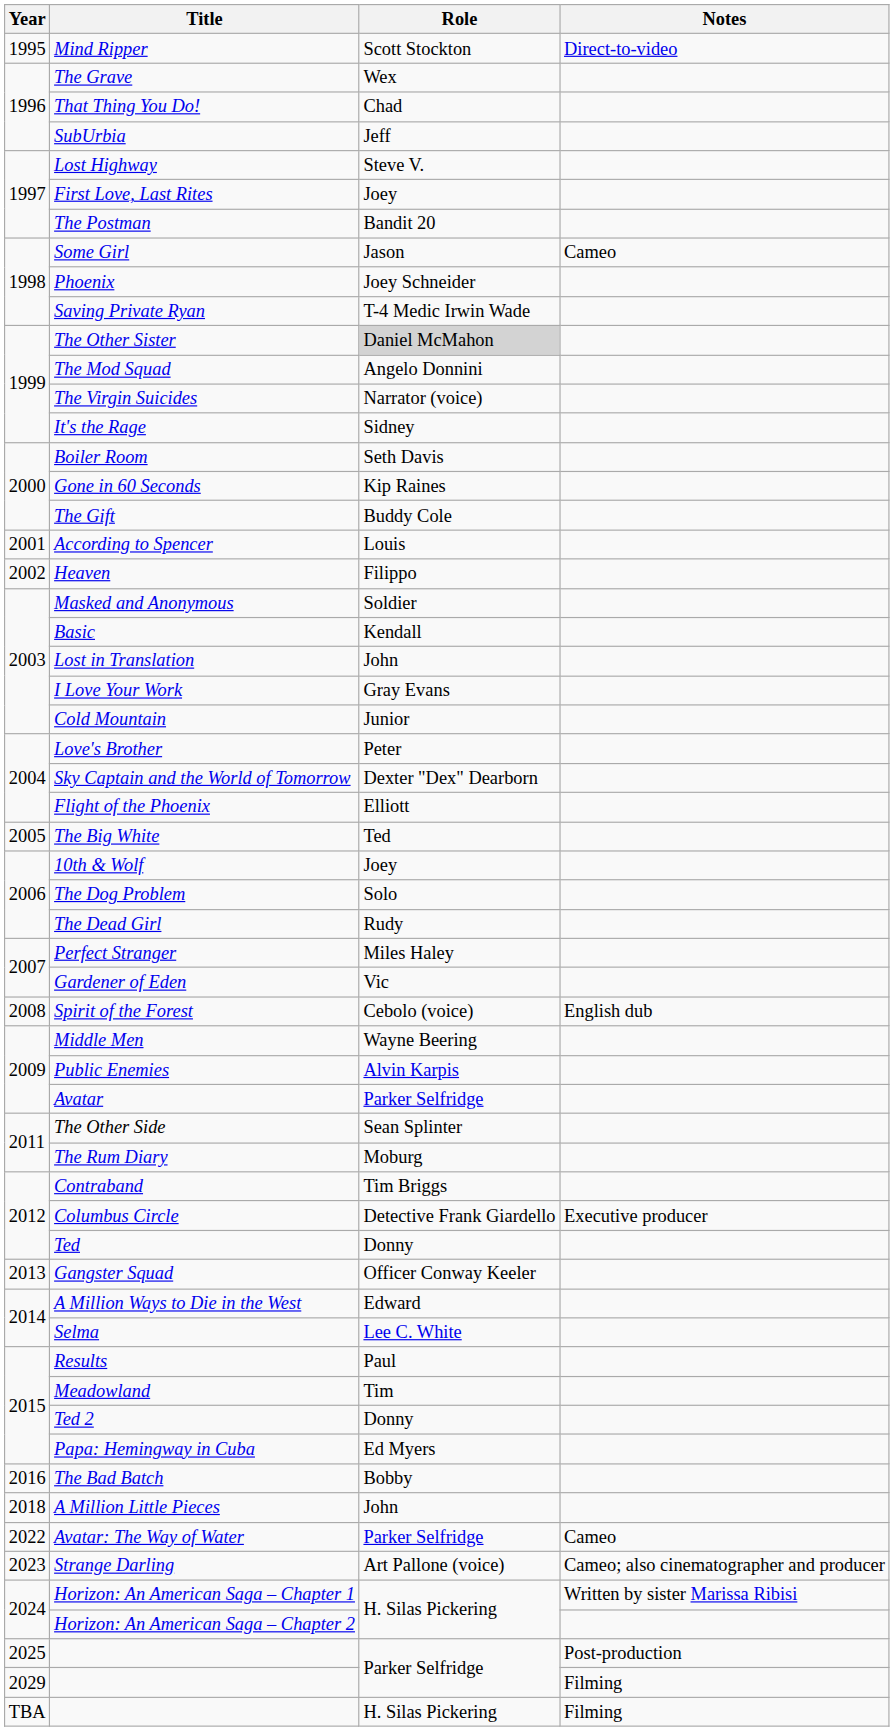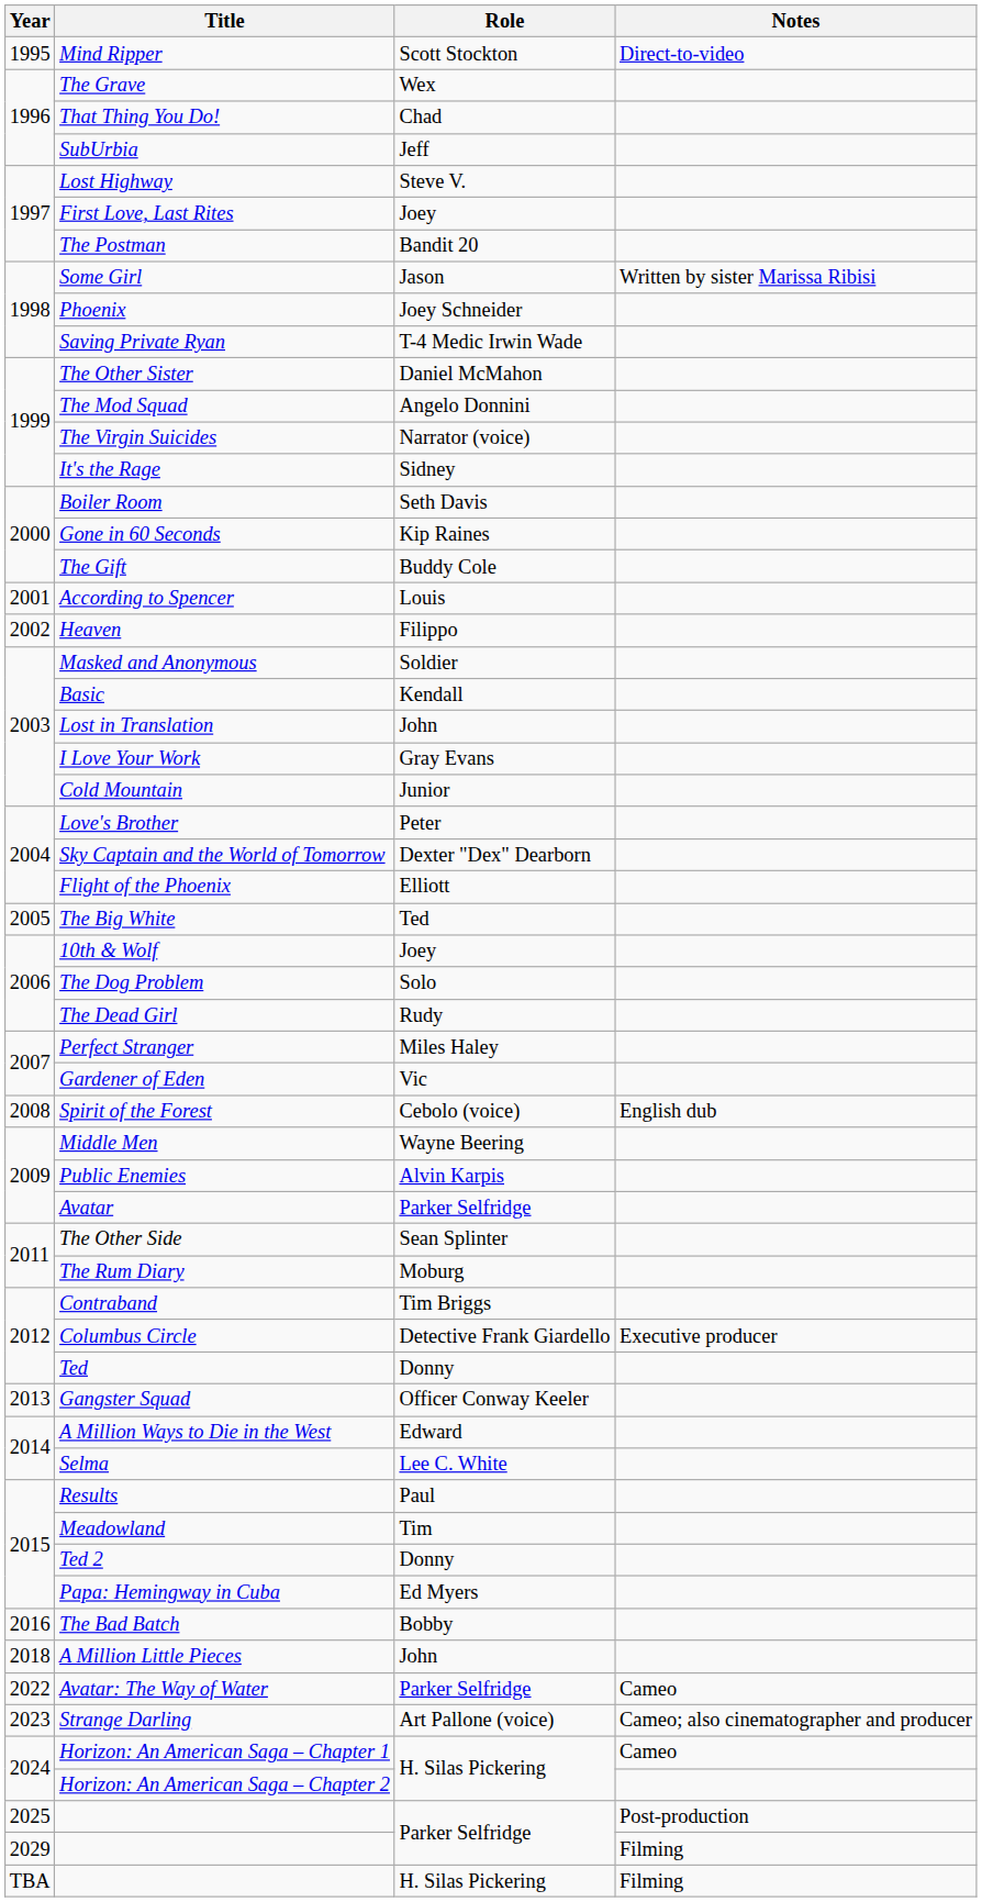 <table class="wikitable sortable">
 <tr>
 <th>Year</th>
 <th>Title</th>
 <th>Role</th>
 <th class="unsortable">Notes</th>
 </tr>
 <tr>
 <td>1995</td>
 <td><em><a href='#'>Mind Ripper</a></em></td>
 <td>Scott Stockton</td>
 <td><a href='#'>Direct-to-video</a></td>
 </tr>
 <tr>
 <td rowspan="3">1996</td>
 <td><em><a href='#'>The Grave</a></em></td>
 <td>Wex</td>
 <td></td>
 </tr>
 <tr>
 <td><em><a href='#'>That Thing You Do!</a></em></td>
 <td>Chad</td>
 <td></td>
 </tr>
 <tr>
 <td><em><a href='#'>SubUrbia</a></em></td>
 <td>Jeff</td>
 <td></td>
 </tr>
 <tr>
 <td rowspan="3">1997</td>
 <td><em><a href='#'>Lost Highway</a></em></td>
 <td>Steve V.</td>
 <td></td>
 </tr>
 <tr>
 <td><em><a href='#'>First Love, Last Rites</a></em></td>
 <td>Joey</td>
 <td></td>
 </tr>
 <tr>
 <td><em><a href='#'>The Postman</a></em></td>
 <td>Bandit 20</td>
 <td></td>
 </tr>
 <tr>
 <td rowspan="3">1998</td>
 <td><em><a href='#'>Some Girl</a></em></td>
 <td>Jason</td>
-<td>Cameo</td>
+<td>Written by sister <a href='#'>Marissa Ribisi</a></td>
 </tr>
 <tr>
 <td><em><a href='#'>Phoenix</a></em></td>
 <td>Joey Schneider</td>
 <td></td>
 </tr>
 <tr>
 <td><em><a href='#'>Saving Private Ryan</a></em></td>
 <td>T-4 Medic Irwin Wade</td>
 <td></td>
 </tr>
 <tr>
 <td rowspan="4">1999</td>
 <td><em><a href='#'>The Other Sister</a></em></td>
-<td style="background: lightgrey;">Daniel McMahon</td>
+<td>Daniel McMahon</td>
 <td></td>
 </tr>
 <tr>
 <td><em><a href='#'>The Mod Squad</a></em></td>
 <td>Angelo Donnini</td>
 <td></td>
 </tr>
 <tr>
 <td><em><a href='#'>The Virgin Suicides</a></em></td>
 <td>Narrator (voice)</td>
 <td></td>
 </tr>
 <tr>
 <td><em><a href='#'>It's the Rage</a></em></td>
 <td>Sidney</td>
 <td></td>
 </tr>
 <tr>
 <td rowspan="3">2000</td>
 <td><em><a href='#'>Boiler Room</a></em></td>
 <td>Seth Davis</td>
 <td></td>
 </tr>
 <tr>
 <td><em><a href='#'>Gone in 60 Seconds</a></em></td>
 <td>Kip Raines</td>
 <td></td>
 </tr>
 <tr>
 <td><em><a href='#'>The Gift</a></em></td>
 <td>Buddy Cole</td>
 <td></td>
 </tr>
 <tr>
 <td>2001</td>
 <td><em><a href='#'>According to Spencer</a></em></td>
 <td>Louis</td>
 <td></td>
 </tr>
 <tr>
 <td>2002</td>
 <td><em><a href='#'>Heaven</a></em></td>
 <td>Filippo</td>
 <td></td>
 </tr>
 <tr>
 <td rowspan="5">2003</td>
 <td><em><a href='#'>Masked and Anonymous</a></em></td>
 <td>Soldier</td>
 <td></td>
 </tr>
 <tr>
 <td><em><a href='#'>Basic</a></em></td>
 <td>Kendall</td>
 <td></td>
 </tr>
 <tr>
 <td><em><a href='#'>Lost in Translation</a></em></td>
 <td>John</td>
 <td></td>
 </tr>
 <tr>
 <td><em><a href='#'>I Love Your Work</a></em></td>
 <td>Gray Evans</td>
 <td></td>
 </tr>
 <tr>
 <td><em><a href='#'>Cold Mountain</a></em></td>
 <td>Junior</td>
 <td></td>
 </tr>
 <tr>
 <td rowspan="3">2004</td>
 <td><em><a href='#'>Love's Brother</a></em></td>
 <td>Peter</td>
 <td></td>
 </tr>
 <tr>
 <td><em><a href='#'>Sky Captain and the World of Tomorrow</a></em></td>
 <td>Dexter "Dex" Dearborn</td>
 <td></td>
 </tr>
 <tr>
 <td><em><a href='#'>Flight of the Phoenix</a></em></td>
 <td>Elliott</td>
 <td></td>
 </tr>
 <tr>
 <td>2005</td>
 <td><em><a href='#'>The Big White</a></em></td>
 <td>Ted</td>
 <td></td>
 </tr>
 <tr>
 <td rowspan="3">2006</td>
 <td><em><a href='#'>10th & Wolf</a></em></td>
 <td>Joey</td>
 <td></td>
 </tr>
 <tr>
 <td><em><a href='#'>The Dog Problem</a></em></td>
 <td>Solo</td>
 <td></td>
 </tr>
 <tr>
 <td><em><a href='#'>The Dead Girl</a></em></td>
 <td>Rudy</td>
 <td></td>
 </tr>
 <tr>
 <td rowspan="2">2007</td>
 <td><em><a href='#'>Perfect Stranger</a></em></td>
 <td>Miles Haley</td>
 <td></td>
 </tr>
 <tr>
 <td><em><a href='#'>Gardener of Eden</a></em></td>
 <td>Vic</td>
 <td></td>
 </tr>
 <tr>
 <td>2008</td>
 <td><em><a href='#'>Spirit of the Forest</a></em></td>
 <td>Cebolo (voice)</td>
 <td>English dub</td>
 </tr>
 <tr>
 <td rowspan="3">2009</td>
 <td><em><a href='#'>Middle Men</a></em></td>
 <td>Wayne Beering</td>
 <td></td>
 </tr>
 <tr>
 <td><em><a href='#'>Public Enemies</a></em></td>
 <td><a href='#'>Alvin Karpis</a></td>
 <td></td>
 </tr>
 <tr>
 <td><em><a href='#'>Avatar</a></em></td>
 <td><a href='#'>Parker Selfridge</a></td>
 <td></td>
 </tr>
 <tr>
 <td rowspan="2">2011</td>
 <td><em>The Other Side</em></td>
 <td>Sean Splinter</td>
 <td></td>
 </tr>
 <tr>
 <td><em><a href='#'>The Rum Diary</a></em></td>
 <td>Moburg</td>
 <td></td>
 </tr>
 <tr>
 <td rowspan="3">2012</td>
 <td><em><a href='#'>Contraband</a></em></td>
 <td>Tim Briggs</td>
 <td></td>
 </tr>
 <tr>
 <td><em><a href='#'>Columbus Circle</a></em></td>
 <td>Detective Frank Giardello</td>
 <td>Executive producer</td>
 </tr>
 <tr>
 <td><em><a href='#'>Ted</a></em></td>
 <td>Donny</td>
 <td></td>
 </tr>
 <tr>
 <td>2013</td>
 <td><em><a href='#'>Gangster Squad</a></em></td>
 <td>Officer Conway Keeler</td>
 <td></td>
 </tr>
 <tr>
 <td rowspan="2">2014</td>
 <td><em><a href='#'>A Million Ways to Die in the West</a></em></td>
 <td>Edward</td>
 <td></td>
 </tr>
 <tr>
 <td><em><a href='#'>Selma</a></em></td>
 <td><a href='#'>Lee C. White</a></td>
 <td></td>
 </tr>
 <tr>
 <td rowspan="4">2015</td>
 <td><em><a href='#'>Results</a></em></td>
 <td>Paul</td>
 <td></td>
 </tr>
 <tr>
 <td><em><a href='#'>Meadowland</a></em></td>
 <td>Tim</td>
 <td></td>
 </tr>
 <tr>
 <td><em><a href='#'>Ted 2</a></em></td>
 <td>Donny</td>
 <td></td>
 </tr>
 <tr>
 <td><em><a href='#'>Papa: Hemingway in Cuba</a></em></td>
 <td>Ed Myers</td>
 <td></td>
 </tr>
 <tr>
 <td>2016</td>
 <td><em><a href='#'>The Bad Batch</a></em></td>
 <td>Bobby</td>
 <td></td>
 </tr>
 <tr>
 <td>2018</td>
 <td><em><a href='#'>A Million Little Pieces</a></em></td>
 <td>John</td>
 <td></td>
 </tr>
 <tr>
 <td>2022</td>
 <td><em><a href='#'>Avatar: The Way of Water</a></em></td>
 <td><a href='#'>Parker Selfridge</a></td>
 <td>Cameo</td>
 </tr>
 <tr>
 <td>2023</td>
 <td><em><a href='#'>Strange Darling</a></em></td>
 <td>Art Pallone (voice)</td>
 <td>Cameo; also cinematographer and producer</td>
 </tr>
 <tr>
 <td rowspan="2">2024</td>
 <td><em><a href='#'>Horizon: An American Saga – Chapter 1</a></em></td>
 <td rowspan="2">H. Silas Pickering</td>
-<td>Written by sister <a href='#'>Marissa Ribisi</a></td>
+<td>Cameo</td>
 </tr>
 <tr>
 <td><em><a href='#'>Horizon: An American Saga – Chapter 2</a></em></td>
 <td></td>
 </tr>
 <tr>
 <td>2025</td>
 <td></td>
 <td rowspan="2">Parker Selfridge</td>
 <td>Post-production</td>
 </tr>
 <tr>
 <td>2029</td>
 <td></td>
 <td>Filming</td>
 </tr>
 <tr>
 <td>TBA</td>
 <td></td>
 <td>H. Silas Pickering</td>
 <td>Filming</td>
 </tr>
 </table>
